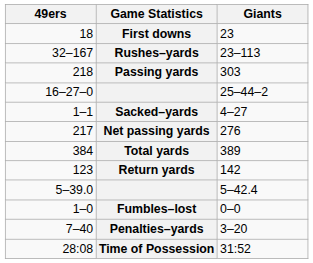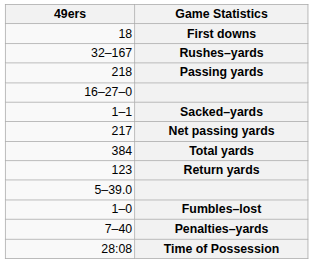 <table class="wikitable" style="margin: 1em auto 1em auto">
 <tr>
 <th style="width:30%;">49ers</th>
 <th style="width:40%;">Game Statistics</th>
-<th style="width:30%;">Giants</th>
 </tr>
 <tr>
 <td style="text-align:right;">18</td>
 <th>First downs</th>
-<td>23</td>
 </tr>
 <tr>
 <td style="text-align:right;">32–167</td>
 <th>Rushes–yards</th>
-<td>23–113</td>
 </tr>
 <tr>
 <td style="text-align:right;">218</td>
 <th>Passing yards</th>
-<td>303</td>
 </tr>
 <tr>
 <td style="text-align:right;">16–27–0</td>
 <th></th>
-<td>25–44–2</td>
 </tr>
 <tr>
 <td style="text-align:right;">1–1</td>
 <th>Sacked–yards</th>
-<td>4–27</td>
 </tr>
 <tr>
 <td style="text-align:right;">217</td>
 <th>Net passing yards</th>
-<td>276</td>
 </tr>
 <tr>
 <td style="text-align:right;">384</td>
 <th>Total yards</th>
-<td>389</td>
 </tr>
 <tr>
 <td style="text-align:right;">123</td>
 <th>Return yards</th>
-<td>142</td>
 </tr>
 <tr>
 <td style="text-align:right;">5–39.0</td>
 <th></th>
-<td>5–42.4</td>
 </tr>
 <tr>
 <td style="text-align:right;">1–0</td>
 <th>Fumbles–lost</th>
-<td>0–0</td>
 </tr>
 <tr>
 <td style="text-align:right;">7–40</td>
 <th>Penalties–yards</th>
-<td>3–20</td>
 </tr>
 <tr>
 <td style="text-align:right;">28:08</td>
 <th>Time of Possession</th>
-<td>31:52</td>
 </tr>
 </table>
